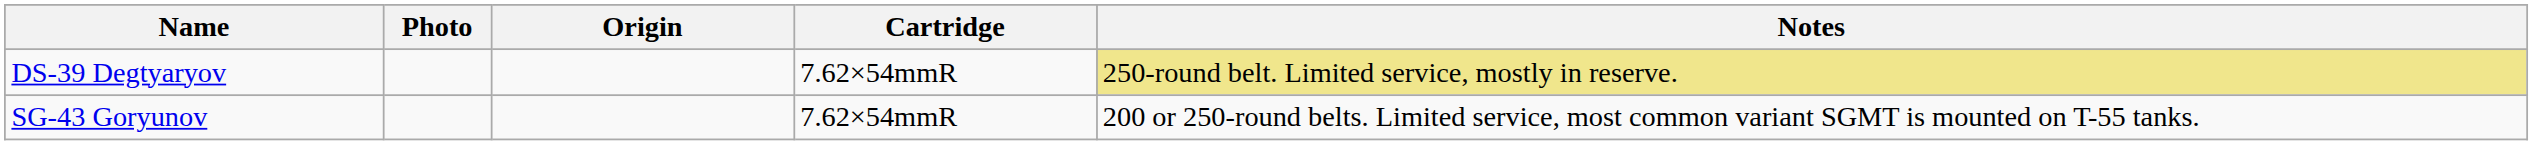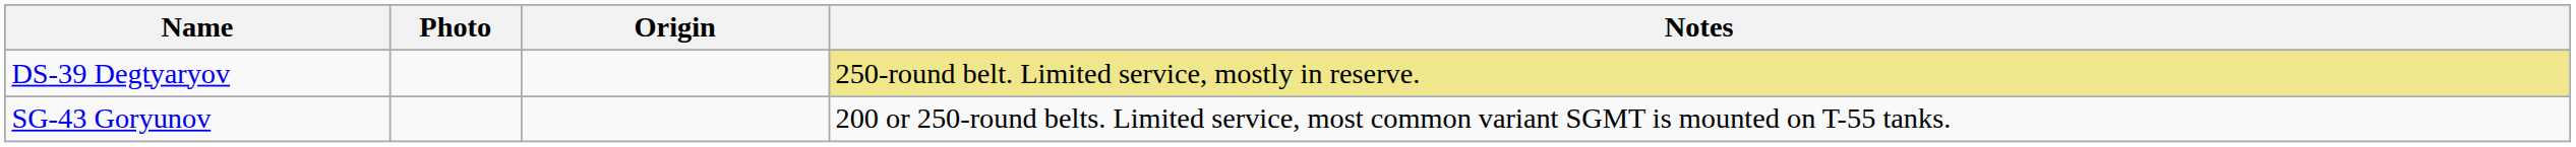 <table class="wikitable" style="width:90%;">
 <tr>
 <th style="width:15%;">Name</th>
 <th>Photo</th>
 <th style="width:12%;">Origin</th>
-<th style="width:12%;">Cartridge</th>
 <th>Notes</th>
 </tr>
 <tr>
 <td><a href='#'>DS-39 Degtyaryov</a></td>
 <td></td>
 <td></td>
-<td>7.62×54mmR</td>
 <td style="background: khaki;">250-round belt. Limited service, mostly in reserve.</td>
 </tr>
 <tr>
 <td><a href='#'>SG-43 Goryunov</a></td>
 <td></td>
 <td></td>
-<td>7.62×54mmR</td>
 <td>200 or 250-round belts. Limited service, most common variant SGMT is mounted on T-55 tanks.</td>
 </tr>
 </table>
